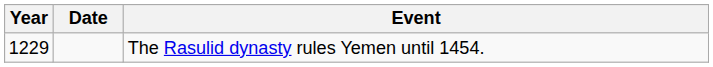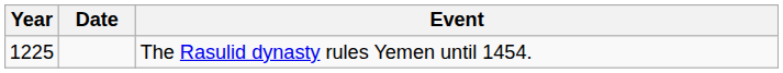 <table class="wikitable" width="100%">
 <tr>
 <th style="width:6%">Year</th>
 <th style="width:10%">Date</th>
 <th>Event</th>
 </tr>
 <tr>
-<td>1229</td>
+<td>1225</td>
 <td></td>
 <td>The <a href='#'>Rasulid dynasty</a> rules Yemen until 1454.</td>
 </tr>
 </table>
